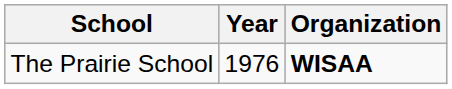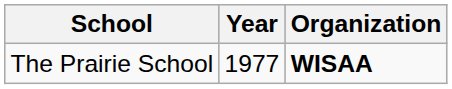 <table class="wikitable">
 <tr>
 <th>School</th>
 <th>Year</th>
 <th>Organization</th>
 </tr>
 <tr>
 <td>The Prairie School</td>
-<td>1976</td>
+<td>1977</td>
 <td><strong>WISAA</strong></td>
 </tr>
 </table>
